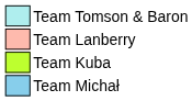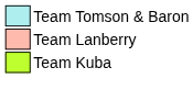 <table class="toccolours" style="font-size: 95%; white-space: nowrap; margin-right: auto; margin-left: auto">
 <tr>
 <td style="background:#afeeee; border:1px solid black">     </td>
 <td>Team Tomson & Baron</td>
 </tr>
 <tr>
 <td style="background:#febaad; border:1px solid black">     </td>
 <td>Team Lanberry</td>
 </tr>
 <tr>
 <td style="background:#bdff2f; border:1px solid black">     </td>
 <td>Team Kuba</td>
 </tr>
-<tr>
-<td style="background:#87ceeb; border:1px solid black">     </td>
-<td>Team Michał</td>
-</tr>
 </table>
